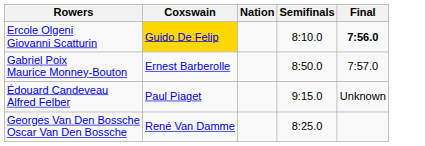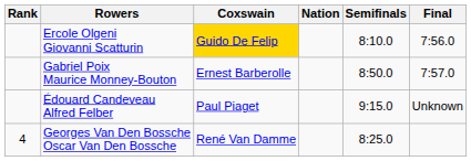 <table class="wikitable sortable" style="text-align:center">
 <tr>
+<th>Rank</th>
 <th>Rowers</th>
 <th>Coxswain</th>
 <th>Nation</th>
 <th>Semifinals</th>
 <th>Final</th>
 </tr>
 <tr>
+<td></td>
 <td align=left><a href='#'>Ercole Olgeni</a><br><a href='#'>Giovanni Scatturin</a></td>
 <td align=left style="background: gold;"><a href='#'>Guido De Felip</a></td>
 <td align=left></td>
 <td>8:10.0</td>
-<td><strong>7:56.0</strong></td>
+<td>7:56.0</td>
 </tr>
 <tr>
+<td></td>
 <td align=left><a href='#'>Gabriel Poix</a><br><a href='#'>Maurice Monney-Bouton</a></td>
 <td align=left><a href='#'>Ernest Barberolle</a></td>
 <td align=left></td>
 <td>8:50.0</td>
 <td>7:57.0</td>
 </tr>
 <tr>
+<td></td>
 <td align=left><a href='#'>Édouard Candeveau</a><br><a href='#'>Alfred Felber</a></td>
 <td align=left><a href='#'>Paul Piaget</a></td>
 <td align=left></td>
 <td>9:15.0</td>
 <td data-sort-value=9:99.9>Unknown</td>
 </tr>
 <tr>
+<td>4</td>
 <td align=left><a href='#'>Georges Van Den Bossche</a><br><a href='#'>Oscar Van Den Bossche</a></td>
 <td align=left><a href='#'>René Van Damme</a></td>
 <td align=left></td>
 <td>8:25.0</td>
 <td></td>
 </tr>
 </table>
